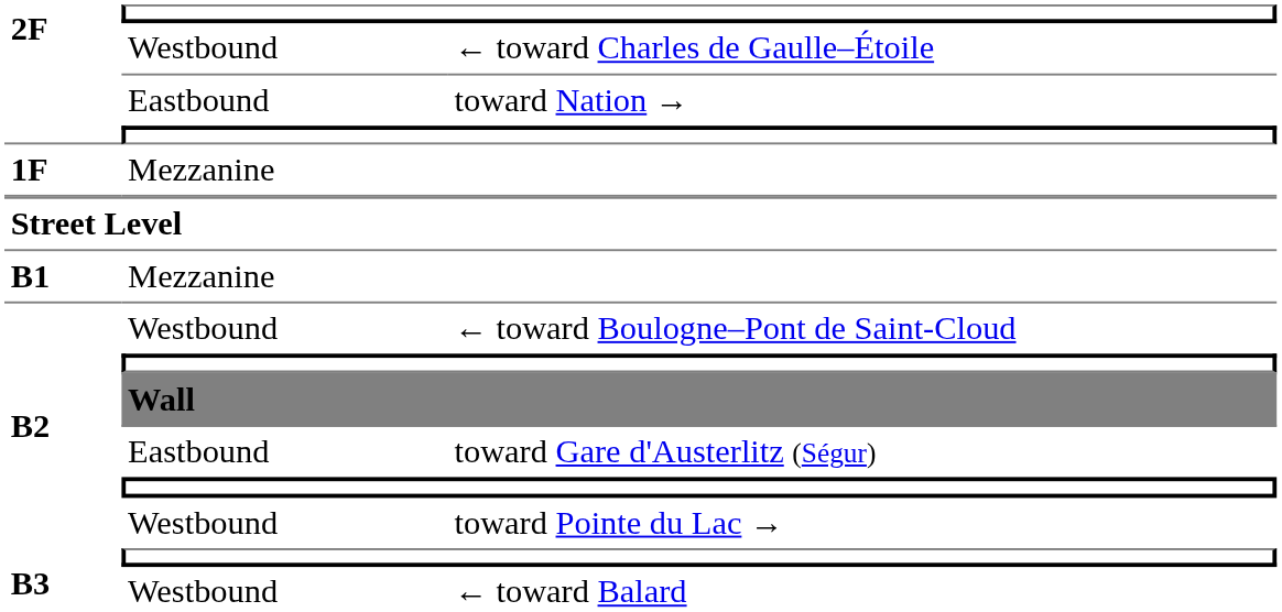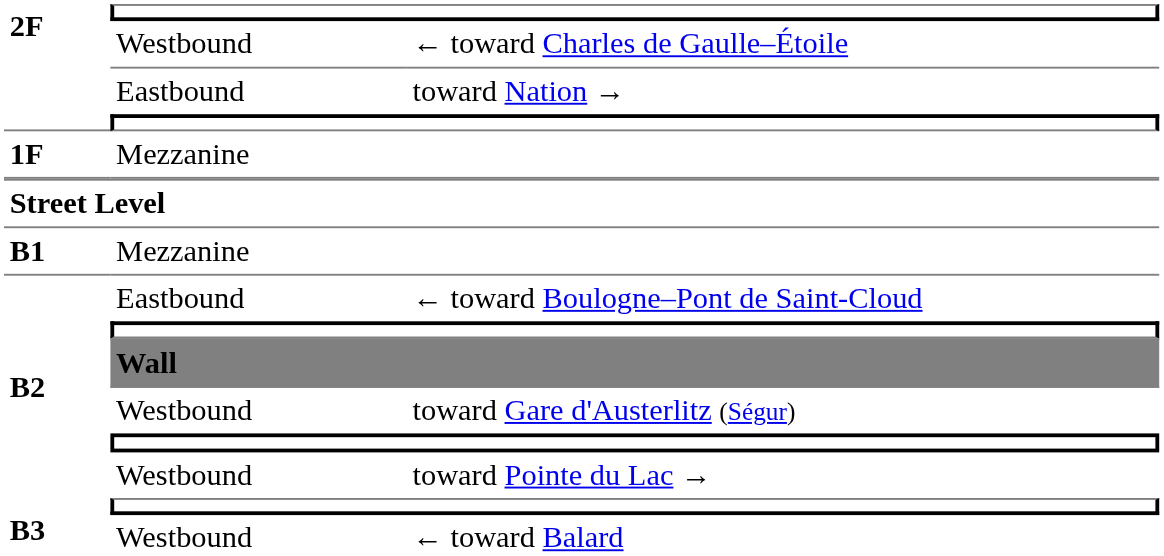 <table cellspacing="0" cellpadding="3" border="0">
 <tr>
 <td rowspan="4" style="border-bottom:solid 1px gray;" width="50" valign="top"><strong>2F</strong></td>
 <td colspan="2" style="border-top:solid 1px gray;border-right:solid 2px black;border-left:solid 2px black;border-bottom:solid 2px black;text-align:center;"></td>
 </tr>
 <tr>
 <td style="border-bottom:solid 1px gray;" width="150">Westbound</td>
 <td style="border-bottom:solid 1px gray;" width="390">←   toward <a href='#'>Charles de Gaulle–Étoile</a> </td>
 </tr>
 <tr>
 <td>Eastbound</td>
 <td>   toward <a href='#'>Nation</a>  →</td>
 </tr>
 <tr>
 <td colspan="2" style="border-top:solid 2px black;border-right:solid 2px black;border-left:solid 2px black;border-bottom:solid 1px gray;text-align:center;"></td>
 </tr>
 <tr>
 <td data-darkreader-inline-border-bottom="" style="border-bottom:solid 1px gray;" width="50" valign="top"><strong>1F</strong></td>
 <td colspan="2" data-darkreader-inline-border-bottom="" style="border-bottom:solid 1px gray;" width="100" valign="top">Mezzanine</td>
 </tr>
 <tr>
 <td colspan="3" data-darkreader-inline-border-bottom="" data-darkreader-inline-border-top="" style="border-bottom:solid 1px gray;border-top:solid 1px gray;" width="50" valign="top"><strong>Street Level</strong></td>
 </tr>
 <tr>
 <td data-darkreader-inline-border-bottom="" style="border-bottom:solid 1px gray;" width="50" valign="top"><strong>B1</strong></td>
 <td colspan="2" data-darkreader-inline-border-bottom="" style="border-bottom:solid 1px gray;" width="100" valign="top">Mezzanine</td>
 </tr>
 <tr>
 <td rowspan="6"><strong>B2</strong></td>
-<td>Westbound</td>
+<td>Eastbound</td>
 <td>←   toward <a href='#'>Boulogne–Pont de Saint-Cloud</a> </td>
 </tr>
 <tr>
 <td colspan="2" style="border-top:solid 2px black;border-right:solid 2px black;border-left:solid 2px black;border-bottom:solid 1px gray;text-align:center;"></td>
 </tr>
 <tr bgcolor="grey">
 <td colspan="2" style="border-bottom:solid 1px gray;border-top:solid 1px gray;"><strong>Wall</strong></td>
 </tr>
 <tr>
-<td>Eastbound</td>
+<td>Westbound</td>
 <td>   toward <a href='#'>Gare d'Austerlitz</a> <small>(<a href='#'>Ségur</a>)</small> </td>
 </tr>
 <tr>
 <td colspan="2" style="border-top:solid 2px black;border-right:solid 2px black;border-left:solid 2px black;border-bottom:solid 2px black;text-align:center;"></td>
 </tr>
 <tr>
 <td>Westbound</td>
 <td>   toward <a href='#'>Pointe du Lac</a>  →</td>
 </tr>
 <tr>
 <td rowspan="2"><strong>B3</strong></td>
 <td colspan="2" style="border-top:solid 1px gray;border-right:solid 2px black;border-left:solid 2px black;border-bottom:solid 2px black;text-align:center;"></td>
 </tr>
 <tr>
 <td>Westbound</td>
 <td>←   toward <a href='#'>Balard</a> </td>
 </tr>
 </table>
